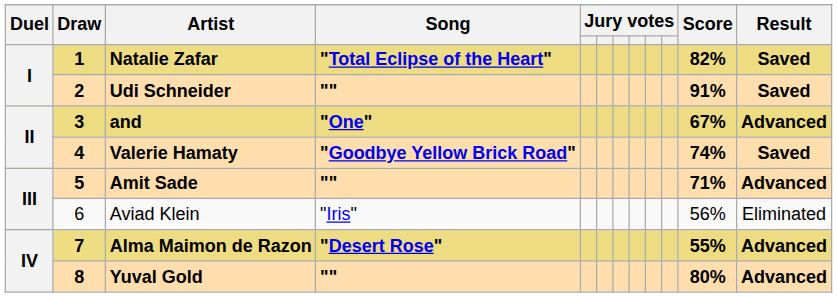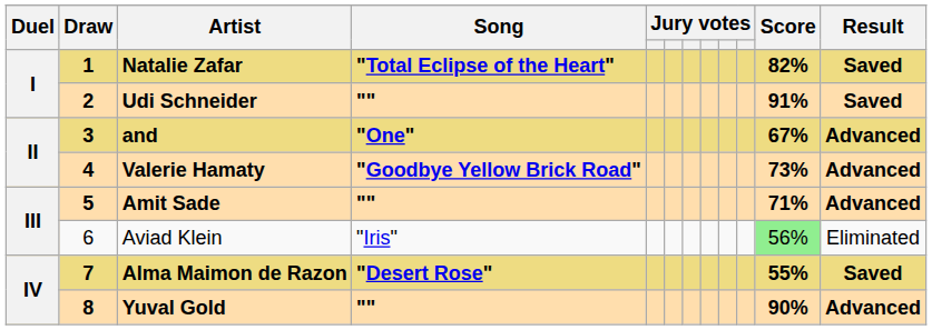 <table class="sortable wikitable" style="margin: 1em auto 1em auto; text-align:center; font-size:90%; line-height:18px;">
 <tr>
 </tr>
 <tr>
 <th rowspan="2" class="unsortable">Duel</th>
 <th rowspan="2">Draw</th>
 <th rowspan="2">Artist</th>
 <th rowspan="2">Song</th>
 <th colspan="6" class="unsortable">Jury votes</th>
 <th rowspan="2">Score</th>
 <th rowspan="2">Result</th>
 </tr>
 <tr>
 <th class="unsortable"></th>
 <th class="unsortable"></th>
 <th class="unsortable"></th>
 <th class="unsortable"></th>
 <th class="unsortable"></th>
 <th class="unsortable"></th>
 </tr>
 <tr style="font-weight:bold; background:#eedc82;">
 <th rowspan="2">I</th>
 <td>1</td>
 <td align="left">Natalie Zafar</td>
 <td align="left">"<a href='#'>Total Eclipse of the Heart</a>"</td>
 <td></td>
 <td></td>
 <td></td>
 <td></td>
 <td></td>
 <td></td>
 <td>82%</td>
 <td>Saved</td>
 </tr>
 <tr style="font-weight:bold; background:navajowhite;">
 <td>2</td>
 <td align="left">Udi Schneider</td>
 <td align="left">""</td>
 <td></td>
 <td></td>
 <td></td>
 <td></td>
 <td></td>
 <td></td>
 <td>91%</td>
 <td>Saved</td>
 </tr>
 <tr style="font-weight:bold; background:#eedc82;">
 <th rowspan="2">II</th>
 <td>3</td>
 <td align="left"> and </td>
 <td align="left">"<a href='#'>One</a>"</td>
 <td></td>
 <td></td>
 <td></td>
 <td></td>
 <td></td>
 <td></td>
 <td>67%</td>
 <td>Advanced</td>
 </tr>
 <tr style="font-weight:bold; background:navajowhite;">
 <td>4</td>
 <td align="left">Valerie Hamaty</td>
 <td align="left">"<a href='#'>Goodbye Yellow Brick Road</a>"</td>
 <td></td>
 <td></td>
 <td></td>
 <td></td>
 <td></td>
 <td></td>
-<td>74%</td>
-<td>Saved</td>
+<td>73%</td>
+<td>Advanced</td>
 </tr>
 <tr style="font-weight:bold; background:navajowhite;">
 <th rowspan="2">III</th>
 <td>5</td>
 <td align="left">Amit Sade</td>
 <td align="left">""</td>
 <td></td>
 <td></td>
 <td></td>
 <td></td>
 <td></td>
 <td></td>
 <td>71%</td>
 <td>Advanced</td>
 </tr>
 <tr>
 <td>6</td>
 <td align="left">Aviad Klein</td>
 <td align="left">"<a href='#'>Iris</a>"</td>
 <td></td>
 <td></td>
 <td></td>
 <td></td>
 <td></td>
 <td></td>
-<td>56%</td>
+<td style="background: lightgreen;">56%</td>
 <td>Eliminated</td>
 </tr>
 <tr style="font-weight:bold; background:#eedc82;">
 <th rowspan="2">IV</th>
 <td>7</td>
 <td align="left">Alma Maimon de Razon</td>
 <td align="left">"<a href='#'>Desert Rose</a>"</td>
 <td></td>
 <td></td>
 <td></td>
 <td></td>
 <td></td>
 <td></td>
 <td>55%</td>
-<td>Advanced</td>
+<td>Saved</td>
 </tr>
 <tr style="font-weight:bold; background:navajowhite;">
 <td>8</td>
 <td align="left">Yuval Gold</td>
 <td align="left">""</td>
 <td></td>
 <td></td>
 <td></td>
 <td></td>
 <td></td>
 <td></td>
-<td>80%</td>
+<td>90%</td>
 <td>Advanced</td>
 </tr>
 </table>
